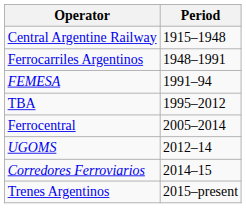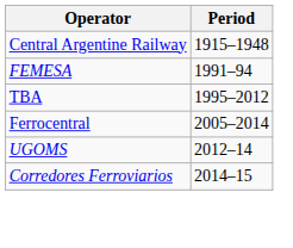 <table class= wikitable>
 <tr>
 <th>Operator</th>
 <th>Period</th>
 </tr>
 <tr>
 <td> <a href='#'>Central Argentine Railway</a></td>
 <td>1915–1948</td>
-</tr>
-<tr>
-<td> <a href='#'>Ferrocarriles Argentinos</a></td>
-<td>1948–1991</td>
 </tr>
 <tr>
 <td> <em><a href='#'>FEMESA</a></em></td>
 <td>1991–94</td>
 </tr>
 <tr>
 <td> <a href='#'>TBA</a></td>
 <td>1995–2012</td>
 </tr>
 <tr>
 <td> <a href='#'>Ferrocentral</a></td>
 <td>2005–2014</td>
 </tr>
 <tr>
 <td> <em><a href='#'>UGOMS</a></em></td>
 <td>2012–14</td>
 </tr>
 <tr>
 <td> <em><a href='#'>Corredores Ferroviarios</a></em></td>
 <td>2014–15</td>
 </tr>
-<tr>
-<td> <a href='#'>Trenes Argentinos</a></td>
-<td>2015–present</td>
-</tr>
 </table>
